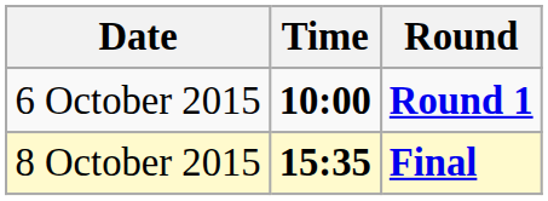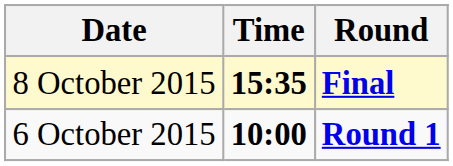 <table class="wikitable">
 <tr>
 <th>Date</th>
 <th>Time</th>
 <th>Round</th>
 </tr>
+<tr style=background:lemonchiffon>
+<td>8 October 2015</td>
+<td><strong>15:35</strong></td>
+<td><strong><a href='#'>Final</a></strong></td>
+</tr>
 <tr>
 <td>6 October 2015</td>
 <td><strong>10:00</strong></td>
 <td><strong><a href='#'>Round 1</a></strong></td>
 </tr>
-<tr style=background:lemonchiffon>
-<td>8 October 2015</td>
-<td><strong>15:35</strong></td>
-<td><strong><a href='#'>Final</a></strong></td>
-</tr>
 </table>
